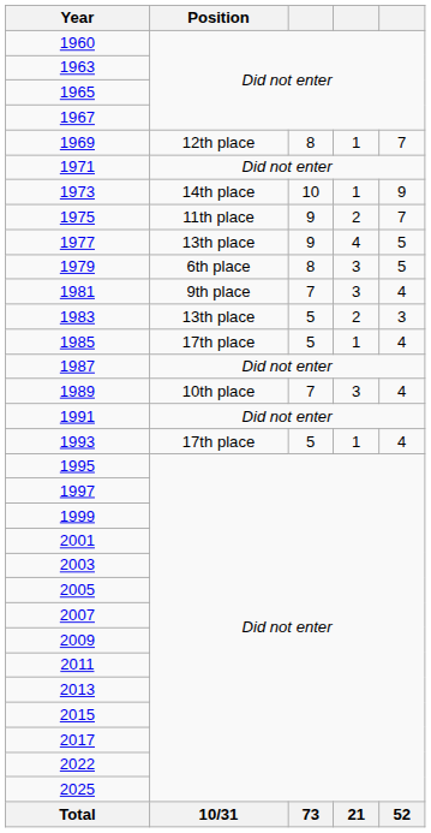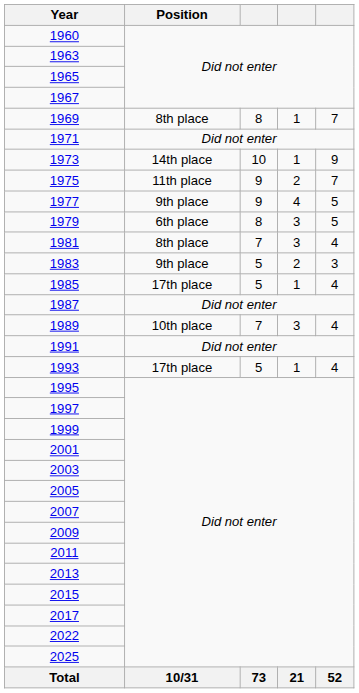 <table class="wikitable" style="text-align: center;font-size:90%;">
 <tr>
 <th width=125>Year</th>
 <th width=120>Position</th>
 <th width=35></th>
 <th width=35></th>
 <th width=35></th>
 </tr>
 <tr>
 <td> <a href='#'>1960</a></td>
 <td rowspan=4 colspan=4><em>Did not enter</em></td>
 </tr>
 <tr>
 <td> <a href='#'>1963</a></td>
 </tr>
 <tr>
 <td> <a href='#'>1965</a></td>
 </tr>
 <tr>
 <td> <a href='#'>1967</a></td>
 </tr>
 <tr>
 <td> <a href='#'>1969</a></td>
-<td>12th place</td>
+<td>8th place</td>
 <td>8</td>
 <td>1</td>
 <td>7</td>
 </tr>
 <tr>
 <td> <a href='#'>1971</a></td>
 <td colspan=4><em>Did not enter</em></td>
 </tr>
 <tr>
 <td> <a href='#'>1973</a></td>
 <td>14th place</td>
 <td>10</td>
 <td>1</td>
 <td>9</td>
 </tr>
 <tr>
 <td> <a href='#'>1975</a></td>
 <td>11th place</td>
 <td>9</td>
 <td>2</td>
 <td>7</td>
 </tr>
 <tr>
 <td> <a href='#'>1977</a></td>
-<td>13th place</td>
+<td>9th place</td>
 <td>9</td>
 <td>4</td>
 <td>5</td>
 </tr>
 <tr>
 <td> <a href='#'>1979</a></td>
 <td>6th place</td>
 <td>8</td>
 <td>3</td>
 <td>5</td>
 </tr>
 <tr>
 <td> <a href='#'>1981</a></td>
-<td>9th place</td>
+<td>8th place</td>
 <td>7</td>
 <td>3</td>
 <td>4</td>
 </tr>
 <tr>
 <td> <a href='#'>1983</a></td>
-<td>13th place</td>
+<td>9th place</td>
 <td>5</td>
 <td>2</td>
 <td>3</td>
 </tr>
 <tr>
 <td> <a href='#'>1985</a></td>
 <td>17th place</td>
 <td>5</td>
 <td>1</td>
 <td>4</td>
 </tr>
 <tr>
 <td> <a href='#'>1987</a></td>
 <td colspan=4><em>Did not enter</em></td>
 </tr>
 <tr>
 <td> <a href='#'>1989</a></td>
 <td>10th place</td>
 <td>7</td>
 <td>3</td>
 <td>4</td>
 </tr>
 <tr>
 <td> <a href='#'>1991</a></td>
 <td colspan=4><em>Did not enter</em></td>
 </tr>
 <tr>
 <td> <a href='#'>1993</a></td>
 <td>17th place</td>
 <td>5</td>
 <td>1</td>
 <td>4</td>
 </tr>
 <tr>
 <td> <a href='#'>1995</a></td>
 <td rowspan=14 colspan=4><em>Did not enter</em></td>
 </tr>
 <tr>
 <td> <a href='#'>1997</a></td>
 </tr>
 <tr>
 <td> <a href='#'>1999</a></td>
 </tr>
 <tr>
 <td> <a href='#'>2001</a></td>
 </tr>
 <tr>
 <td> <a href='#'>2003</a></td>
 </tr>
 <tr>
 <td> <a href='#'>2005</a></td>
 </tr>
 <tr>
 <td> <a href='#'>2007</a></td>
 </tr>
 <tr>
 <td> <a href='#'>2009</a></td>
 </tr>
 <tr>
 <td> <a href='#'>2011</a></td>
 </tr>
 <tr>
 <td> <a href='#'>2013</a></td>
 </tr>
 <tr>
 <td> <a href='#'>2015</a></td>
 </tr>
 <tr>
 <td> <a href='#'>2017</a></td>
 </tr>
 <tr>
 <td> <a href='#'>2022</a></td>
 </tr>
 <tr>
 <td> <a href='#'>2025</a></td>
 </tr>
 <tr>
 <th>Total</th>
 <th>10/31</th>
 <th>73</th>
 <th>21</th>
 <th>52</th>
 </tr>
 </table>
